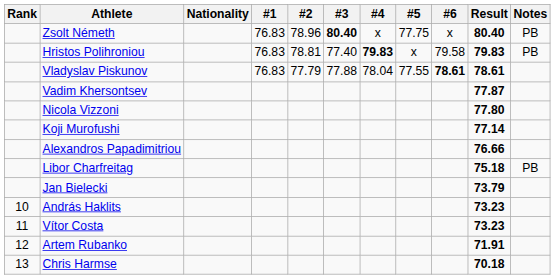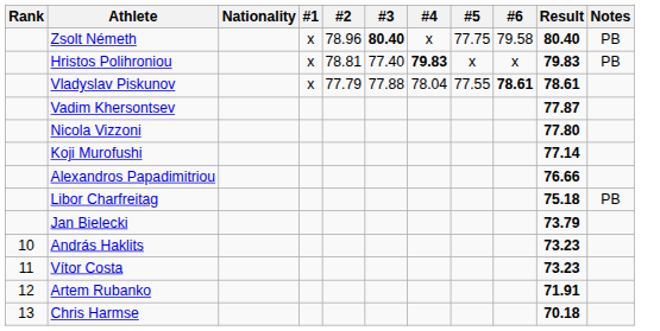 <table class="wikitable sortable" style="text-align:center">
 <tr>
 <th>Rank</th>
 <th>Athlete</th>
 <th>Nationality</th>
 <th>#1</th>
 <th>#2</th>
 <th>#3</th>
 <th>#4</th>
 <th>#5</th>
 <th>#6</th>
 <th>Result</th>
 <th>Notes</th>
 </tr>
 <tr>
 <td></td>
 <td align=left><a href='#'>Zsolt Németh</a></td>
 <td align=left></td>
-<td>76.83</td>
+<td>x</td>
 <td>78.96</td>
 <td><strong>80.40</strong></td>
 <td>x</td>
 <td>77.75</td>
-<td>x</td>
+<td>79.58</td>
 <td><strong>80.40</strong></td>
 <td>PB</td>
 </tr>
 <tr>
 <td></td>
 <td align=left><a href='#'>Hristos Polihroniou</a></td>
 <td align=left></td>
-<td>76.83</td>
+<td>x</td>
 <td>78.81</td>
 <td>77.40</td>
 <td><strong>79.83</strong></td>
 <td>x</td>
-<td>79.58</td>
+<td>x</td>
 <td><strong>79.83</strong></td>
 <td>PB</td>
 </tr>
 <tr>
 <td></td>
 <td align=left><a href='#'>Vladyslav Piskunov</a></td>
 <td align=left></td>
-<td>76.83</td>
+<td>x</td>
 <td>77.79</td>
 <td>77.88</td>
 <td>78.04</td>
 <td>77.55</td>
 <td><strong>78.61</strong></td>
 <td><strong>78.61</strong></td>
 <td></td>
 </tr>
 <tr>
 <td></td>
 <td align=left><a href='#'>Vadim Khersontsev</a></td>
 <td align=left></td>
 <td></td>
 <td></td>
 <td></td>
 <td></td>
 <td></td>
 <td></td>
 <td><strong>77.87</strong></td>
 <td></td>
 </tr>
 <tr>
 <td></td>
 <td align=left><a href='#'>Nicola Vizzoni</a></td>
 <td align=left></td>
 <td></td>
 <td></td>
 <td></td>
 <td></td>
 <td></td>
 <td></td>
 <td><strong>77.80</strong></td>
 <td></td>
 </tr>
 <tr>
 <td></td>
 <td align=left><a href='#'>Koji Murofushi</a></td>
 <td align=left></td>
 <td></td>
 <td></td>
 <td></td>
 <td></td>
 <td></td>
 <td></td>
 <td><strong>77.14</strong></td>
 <td></td>
 </tr>
 <tr>
 <td></td>
 <td align=left><a href='#'>Alexandros Papadimitriou</a></td>
 <td align=left></td>
 <td></td>
 <td></td>
 <td></td>
 <td></td>
 <td></td>
 <td></td>
 <td><strong>76.66</strong></td>
 <td></td>
 </tr>
 <tr>
 <td></td>
 <td align=left><a href='#'>Libor Charfreitag</a></td>
 <td align=left></td>
 <td></td>
 <td></td>
 <td></td>
 <td></td>
 <td></td>
 <td></td>
 <td><strong>75.18</strong></td>
 <td>PB</td>
 </tr>
 <tr>
 <td></td>
 <td align=left><a href='#'>Jan Bielecki</a></td>
 <td align=left></td>
 <td></td>
 <td></td>
 <td></td>
 <td></td>
 <td></td>
 <td></td>
 <td><strong>73.79</strong></td>
 <td></td>
 </tr>
 <tr>
 <td>10</td>
 <td align=left><a href='#'>András Haklits</a></td>
 <td align=left></td>
 <td></td>
 <td></td>
 <td></td>
 <td></td>
 <td></td>
 <td></td>
 <td><strong>73.23</strong></td>
 <td></td>
 </tr>
 <tr>
 <td>11</td>
 <td align=left><a href='#'>Vítor Costa</a></td>
 <td align=left></td>
 <td></td>
 <td></td>
 <td></td>
 <td></td>
 <td></td>
 <td></td>
 <td><strong>73.23</strong></td>
 <td></td>
 </tr>
 <tr>
 <td>12</td>
 <td align=left><a href='#'>Artem Rubanko</a></td>
 <td align=left></td>
 <td></td>
 <td></td>
 <td></td>
 <td></td>
 <td></td>
 <td></td>
 <td><strong>71.91</strong></td>
 <td></td>
 </tr>
 <tr>
 <td>13</td>
 <td align=left><a href='#'>Chris Harmse</a></td>
 <td align=left></td>
 <td></td>
 <td></td>
 <td></td>
 <td></td>
 <td></td>
 <td></td>
 <td><strong>70.18</strong></td>
 <td></td>
 </tr>
 </table>
